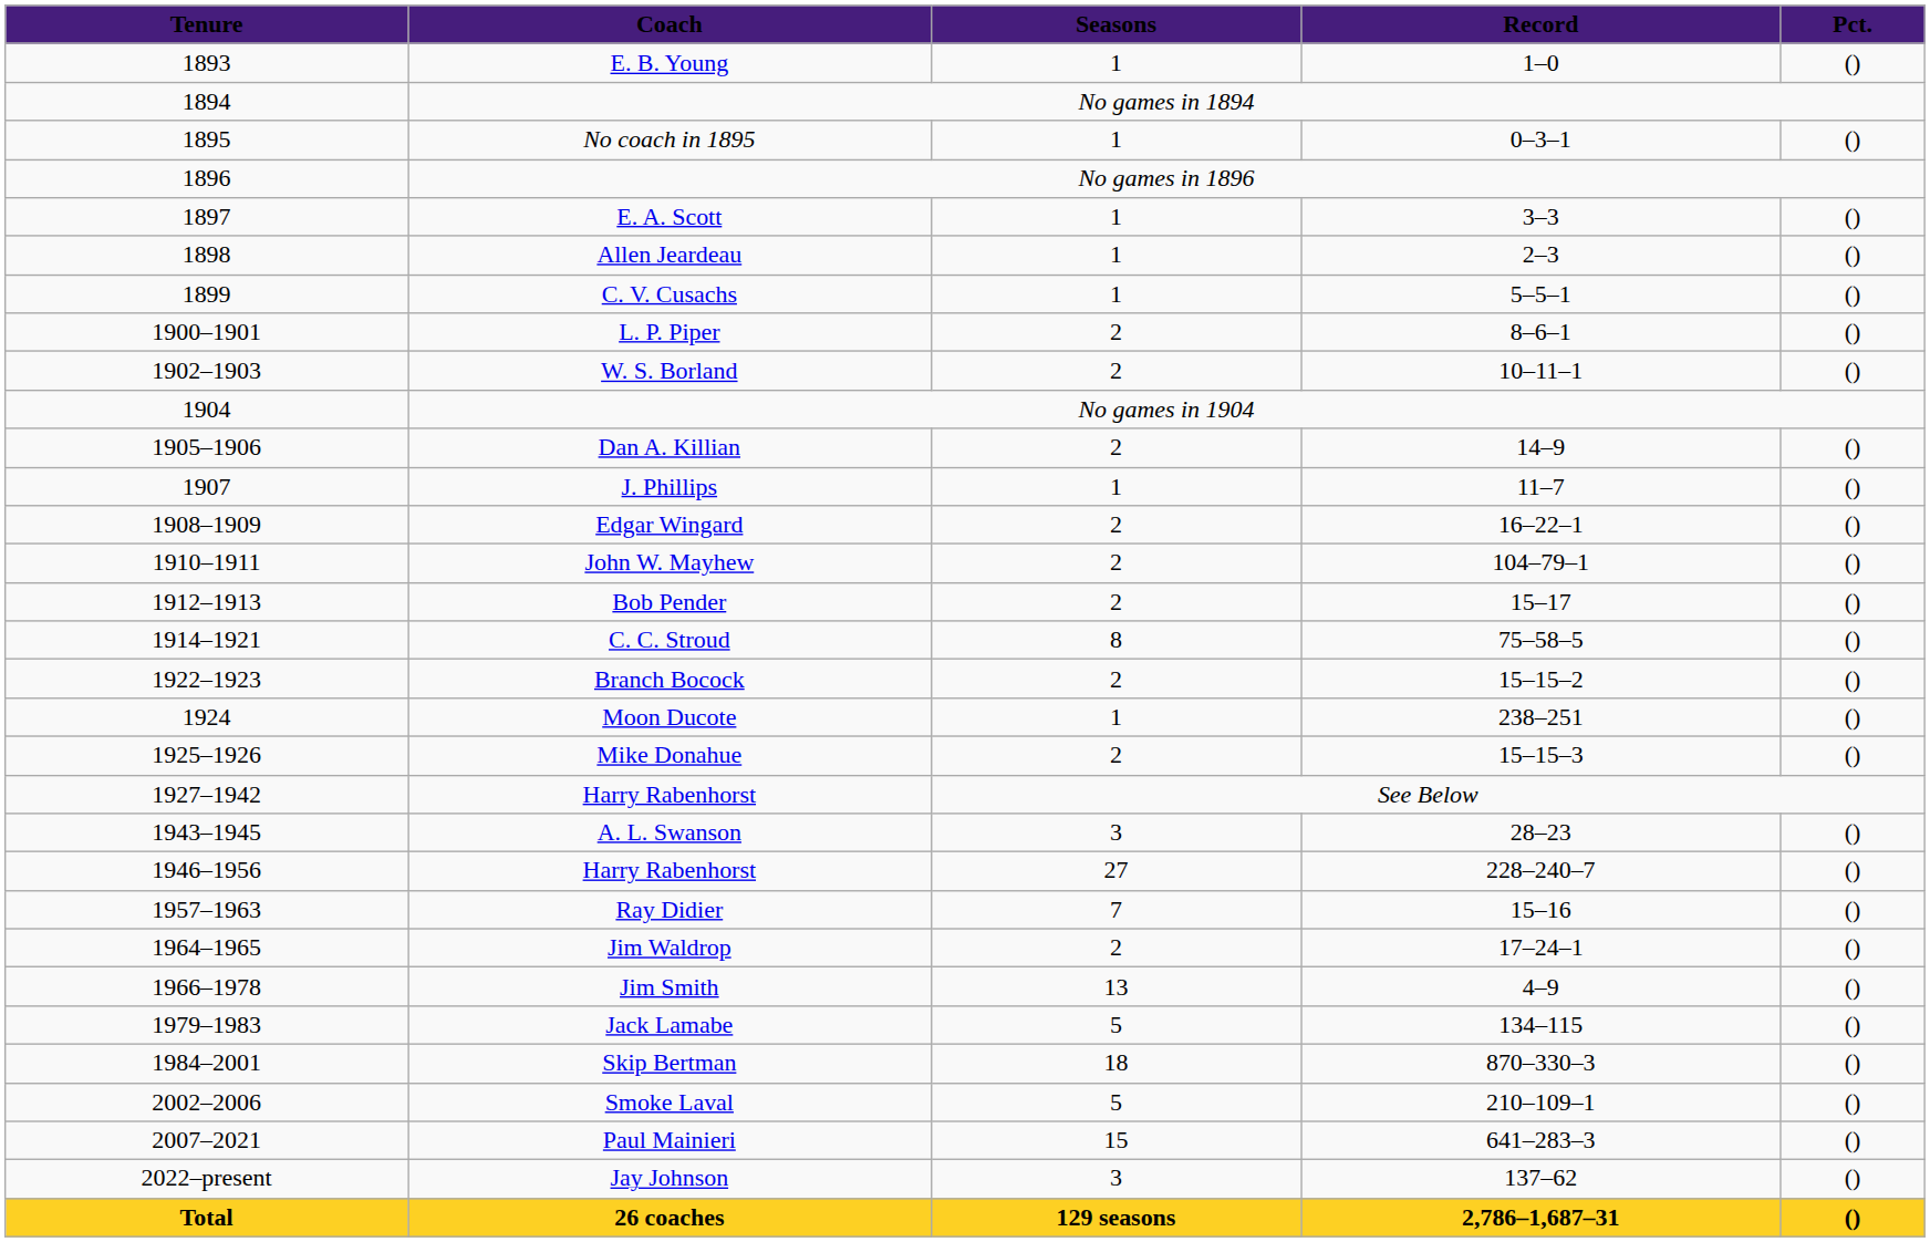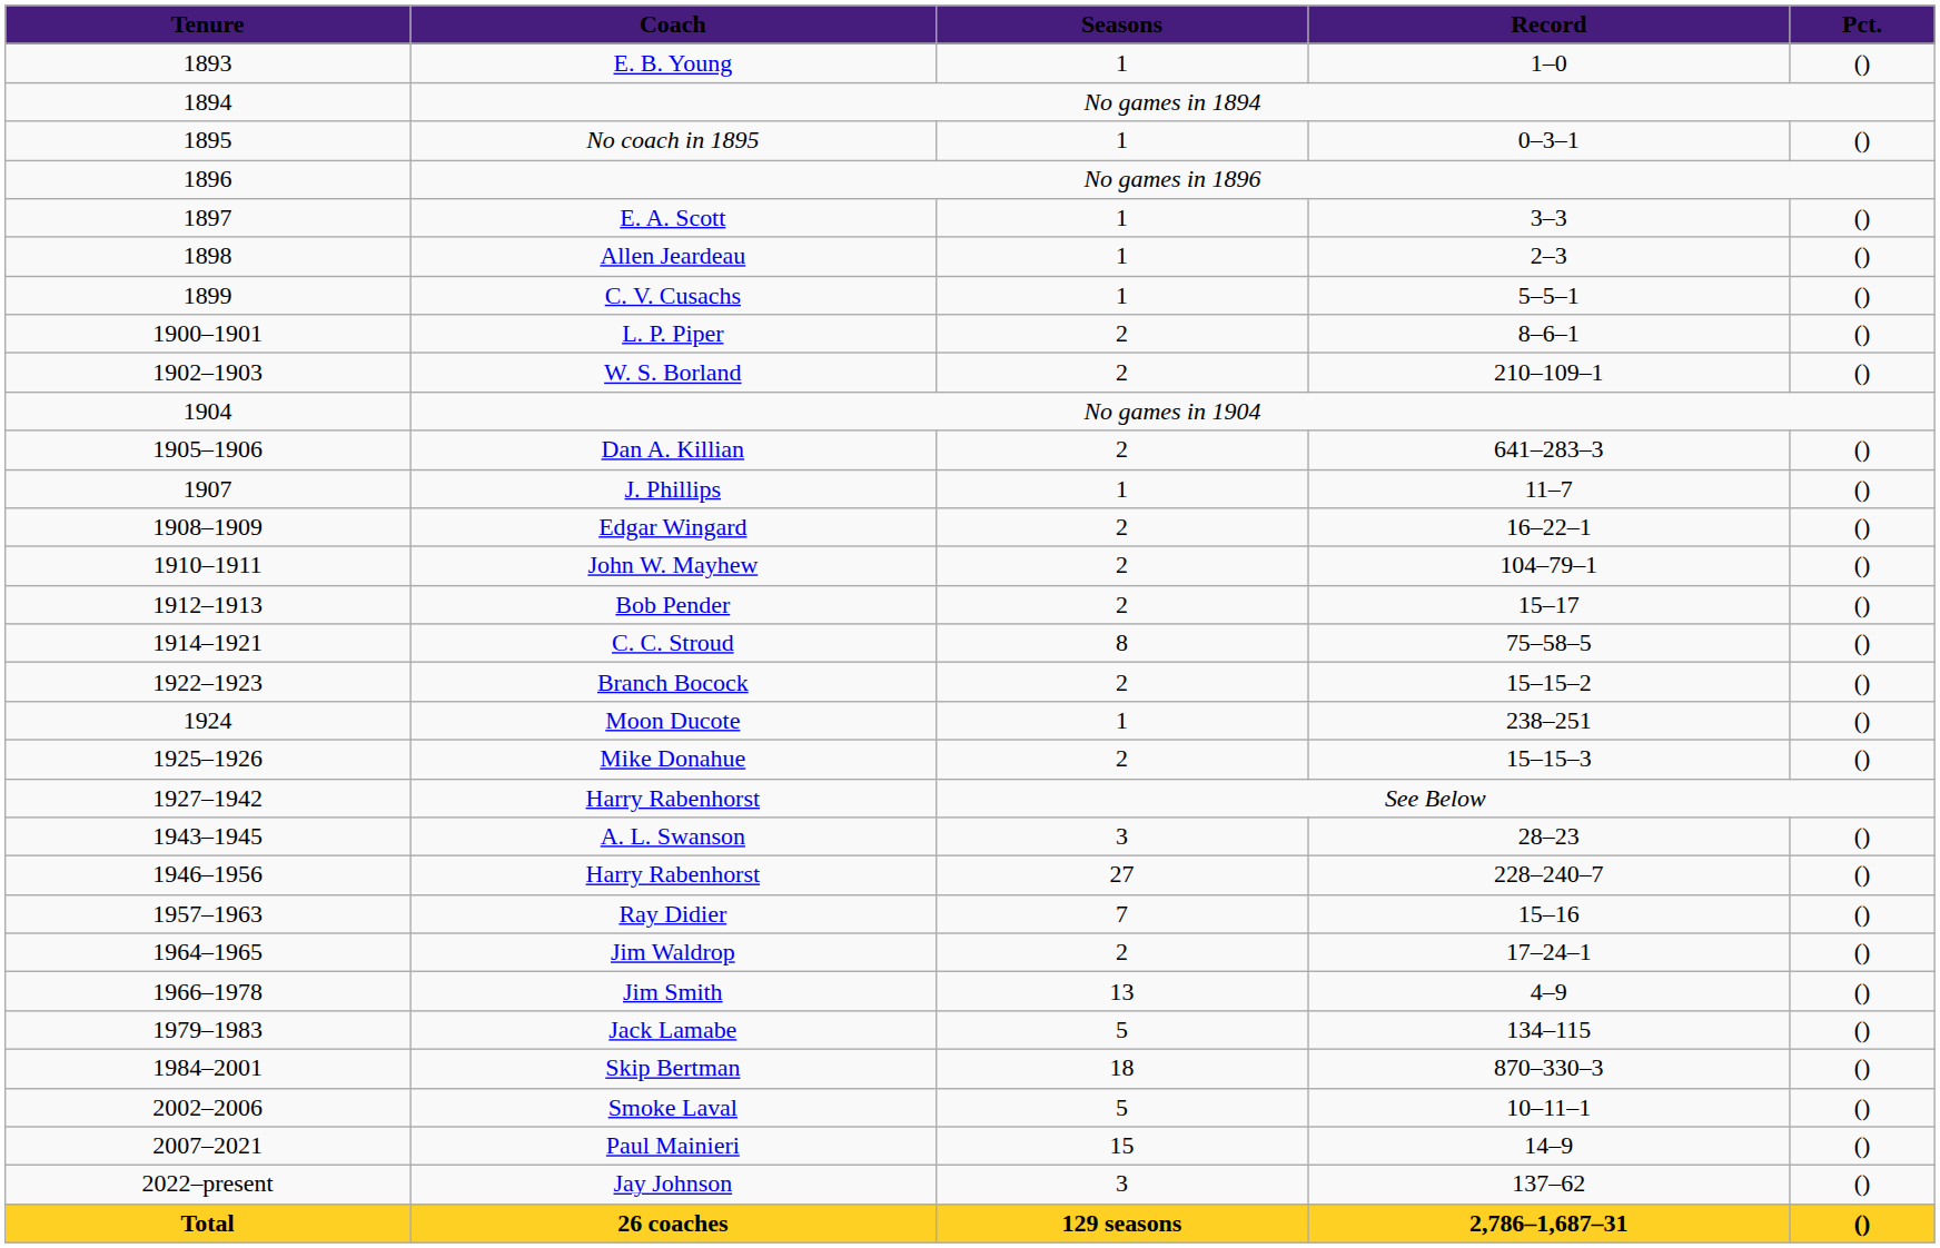 <table border="0" align="center" valign="top" cellpadding="1" width=80% class="wikitable sortable collapsible">
 <tr>
 <th style="background:#461D7C;" align="center"><span>Tenure</span></th>
 <th style="background:#461D7C;" align="center"><span>Coach</span></th>
 <th style="background:#461D7C;" align="center"><span>Seasons</span></th>
 <th style="background:#461D7C;" align="center"><span>Record</span></th>
 <th style="background:#461D7C;" align="center"><span>Pct.</span></th>
 </tr>
 <tr style="text-align:center;">
 <td>1893</td>
 <td><a href='#'>E. B. Young</a></td>
 <td>1</td>
 <td>1–0</td>
 <td>()</td>
 </tr>
 <tr style="text-align:center;">
 <td>1894</td>
 <td colspan=4><em>No games in 1894</em></td>
 </tr>
 <tr style="text-align:center;">
 <td>1895</td>
 <td><em>No coach in 1895</em></td>
 <td>1</td>
 <td>0–3–1</td>
 <td>()</td>
 </tr>
 <tr style="text-align:center;">
 <td>1896</td>
 <td colspan=4><em>No games in 1896</em></td>
 </tr>
 <tr style="text-align:center;">
 <td>1897</td>
 <td><a href='#'>E. A. Scott</a></td>
 <td>1</td>
 <td>3–3</td>
 <td>()</td>
 </tr>
 <tr style="text-align:center;">
 <td>1898</td>
 <td><a href='#'>Allen Jeardeau</a></td>
 <td>1</td>
 <td>2–3</td>
 <td>()</td>
 </tr>
 <tr style="text-align:center;">
 <td>1899</td>
 <td><a href='#'>C. V. Cusachs</a></td>
 <td>1</td>
 <td>5–5–1</td>
 <td>()</td>
 </tr>
 <tr style="text-align:center;">
 <td>1900–1901</td>
 <td><a href='#'>L. P. Piper</a></td>
 <td>2</td>
 <td>8–6–1</td>
 <td>()</td>
 </tr>
 <tr style="text-align:center;">
 <td>1902–1903</td>
 <td><a href='#'>W. S. Borland</a></td>
 <td>2</td>
-<td>10–11–1</td>
+<td>210–109–1</td>
 <td>()</td>
 </tr>
 <tr style="text-align:center;">
 <td>1904</td>
 <td colspan=4><em>No games in 1904</em></td>
 </tr>
 <tr style="text-align:center;">
 <td>1905–1906</td>
 <td><a href='#'>Dan A. Killian</a></td>
 <td>2</td>
-<td>14–9</td>
+<td>641–283–3</td>
 <td>()</td>
 </tr>
 <tr style="text-align:center;">
 <td>1907</td>
 <td><a href='#'>J. Phillips</a></td>
 <td>1</td>
 <td>11–7</td>
 <td>()</td>
 </tr>
 <tr style="text-align:center;">
 <td>1908–1909</td>
 <td><a href='#'>Edgar Wingard</a></td>
 <td>2</td>
 <td>16–22–1</td>
 <td>()</td>
 </tr>
 <tr style="text-align:center;">
 <td>1910–1911</td>
 <td><a href='#'>John W. Mayhew</a></td>
 <td>2</td>
 <td>104–79–1</td>
 <td>()</td>
 </tr>
 <tr style="text-align:center;">
 <td>1912–1913</td>
 <td><a href='#'>Bob Pender</a></td>
 <td>2</td>
 <td>15–17</td>
 <td>()</td>
 </tr>
 <tr style="text-align:center;">
 <td>1914–1921</td>
 <td><a href='#'>C. C. Stroud</a></td>
 <td>8</td>
 <td>75–58–5</td>
 <td>()</td>
 </tr>
 <tr style="text-align:center;">
 <td>1922–1923</td>
 <td><a href='#'>Branch Bocock</a></td>
 <td>2</td>
 <td>15–15–2</td>
 <td>()</td>
 </tr>
 <tr style="text-align:center;">
 <td>1924</td>
 <td><a href='#'>Moon Ducote</a></td>
 <td>1</td>
 <td>238–251</td>
 <td>()</td>
 </tr>
 <tr style="text-align:center;">
 <td>1925–1926</td>
 <td><a href='#'>Mike Donahue</a></td>
 <td>2</td>
 <td>15–15–3</td>
 <td>()</td>
 </tr>
 <tr style="text-align:center;">
 <td>1927–1942</td>
 <td><a href='#'>Harry Rabenhorst</a></td>
 <td colspan=3><em>See Below</em></td>
 </tr>
 <tr style="text-align:center;">
 <td>1943–1945</td>
 <td><a href='#'>A. L. Swanson</a></td>
 <td>3</td>
 <td>28–23</td>
 <td>()</td>
 </tr>
 <tr style="text-align:center;">
 <td>1946–1956</td>
 <td><a href='#'>Harry Rabenhorst</a></td>
 <td>27</td>
 <td>228–240–7</td>
 <td>()</td>
 </tr>
 <tr style="text-align:center;">
 <td>1957–1963</td>
 <td><a href='#'>Ray Didier</a></td>
 <td>7</td>
 <td>15–16</td>
 <td>()</td>
 </tr>
 <tr style="text-align:center;">
 <td>1964–1965</td>
 <td><a href='#'>Jim Waldrop</a></td>
 <td>2</td>
 <td>17–24–1</td>
 <td>()</td>
 </tr>
 <tr style="text-align:center;">
 <td>1966–1978</td>
 <td><a href='#'>Jim Smith</a></td>
 <td>13</td>
 <td>4–9</td>
 <td>()</td>
 </tr>
 <tr style="text-align:center;">
 <td>1979–1983</td>
 <td><a href='#'>Jack Lamabe</a></td>
 <td>5</td>
 <td>134–115</td>
 <td>()</td>
 </tr>
 <tr style="text-align:center;">
 <td>1984–2001</td>
 <td><a href='#'>Skip Bertman</a></td>
 <td>18</td>
 <td>870–330–3</td>
 <td>()</td>
 </tr>
 <tr style="text-align:center;">
 <td>2002–2006</td>
 <td><a href='#'>Smoke Laval</a></td>
 <td>5</td>
-<td>210–109–1</td>
+<td>10–11–1</td>
 <td>()</td>
 </tr>
 <tr style="text-align:center;">
 <td>2007–2021</td>
 <td><a href='#'>Paul Mainieri</a></td>
 <td>15</td>
-<td>641–283–3</td>
+<td>14–9</td>
 <td>()</td>
 </tr>
 <tr style="text-align:center;">
 <td>2022–present</td>
 <td><a href='#'>Jay Johnson</a></td>
 <td>3</td>
 <td>137–62</td>
 <td>()</td>
 </tr>
 <tr style="text-align:center;" class="sortbottom">
 <th style="background:#FDD023; color:#000;">Total</th>
 <th style="background:#FDD023; color:#000;">26 coaches</th>
 <th style="background:#FDD023; color:#000;">129 seasons</th>
 <th style="background:#FDD023; color:#000;">2,786–1,687–31</th>
 <th style="background:#FDD023; color:#000;">()</th>
 </tr>
 </table>
